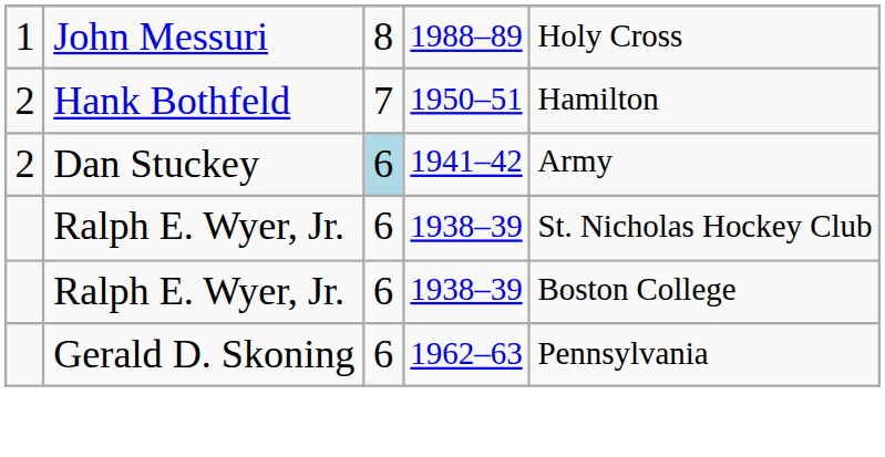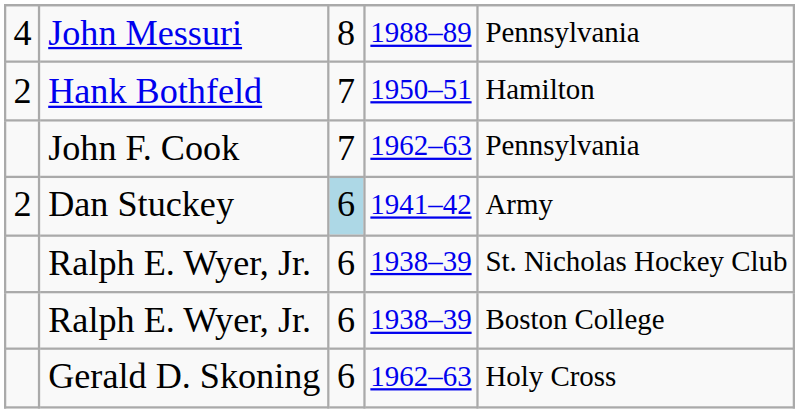 <table class="wikitable">
 <tr>
 </tr>
 <tr>
-<td>1</td>
+<td>4</td>
 <td><a href='#'>John Messuri</a></td>
 <td>8</td>
 <td style="font-size:80%;"><a href='#'>1988–89</a></td>
-<td style="font-size:80%;">Holy Cross</td>
+<td style="font-size:80%;">Pennsylvania</td>
 </tr>
 <tr>
 <td>2</td>
 <td><a href='#'>Hank Bothfeld</a></td>
 <td>7</td>
 <td style="font-size:80%;"><a href='#'>1950–51</a></td>
 <td style="font-size:80%;">Hamilton</td>
+</tr>
+<tr>
+<td></td>
+<td>John F. Cook</td>
+<td>7</td>
+<td style="font-size:80%;"><a href='#'>1962–63</a></td>
+<td style="font-size:80%;">Pennsylvania</td>
 </tr>
 <tr>
 <td>2</td>
 <td>Dan Stuckey</td>
 <td style="background: lightblue;">6</td>
 <td style="font-size:80%;"><a href='#'>1941–42</a></td>
 <td style="font-size:80%;">Army</td>
 </tr>
 <tr>
 <td></td>
 <td>Ralph E. Wyer, Jr.</td>
 <td>6</td>
 <td style="font-size:80%;"><a href='#'>1938–39</a></td>
 <td style="font-size:80%;">St. Nicholas Hockey Club</td>
 </tr>
 <tr>
 <td></td>
 <td>Ralph E. Wyer, Jr.</td>
 <td>6</td>
 <td style="font-size:80%;"><a href='#'>1938–39</a></td>
 <td style="font-size:80%;">Boston College</td>
 </tr>
 <tr>
 <td></td>
 <td>Gerald D. Skoning</td>
 <td>6</td>
 <td style="font-size:80%;"><a href='#'>1962–63</a></td>
-<td style="font-size:80%;">Pennsylvania</td>
+<td style="font-size:80%;">Holy Cross</td>
 </tr>
 </table>
